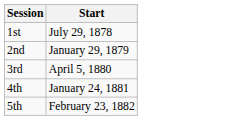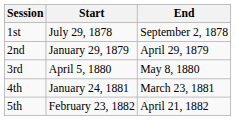 <table class="wikitable">
 <tr>
 <th>Session</th>
 <th>Start</th>
+<th>End</th>
 </tr>
 <tr>
 <td>1st</td>
 <td>July 29, 1878</td>
+<td>September 2, 1878</td>
 </tr>
 <tr>
 <td>2nd</td>
 <td>January 29, 1879</td>
+<td>April 29, 1879</td>
 </tr>
 <tr>
 <td>3rd</td>
 <td>April 5, 1880</td>
+<td>May 8, 1880</td>
 </tr>
 <tr>
 <td>4th</td>
 <td>January 24, 1881</td>
+<td>March 23, 1881</td>
 </tr>
 <tr>
 <td>5th</td>
 <td>February 23, 1882</td>
+<td>April 21, 1882</td>
 </tr>
 </table>
